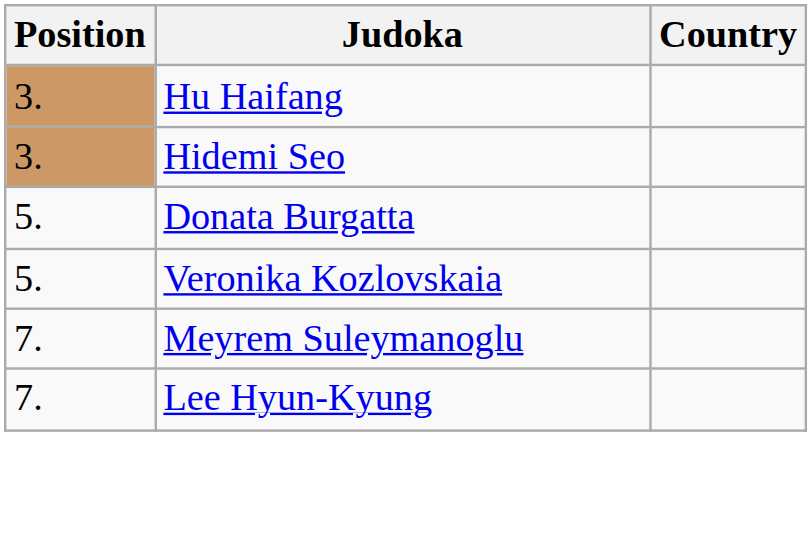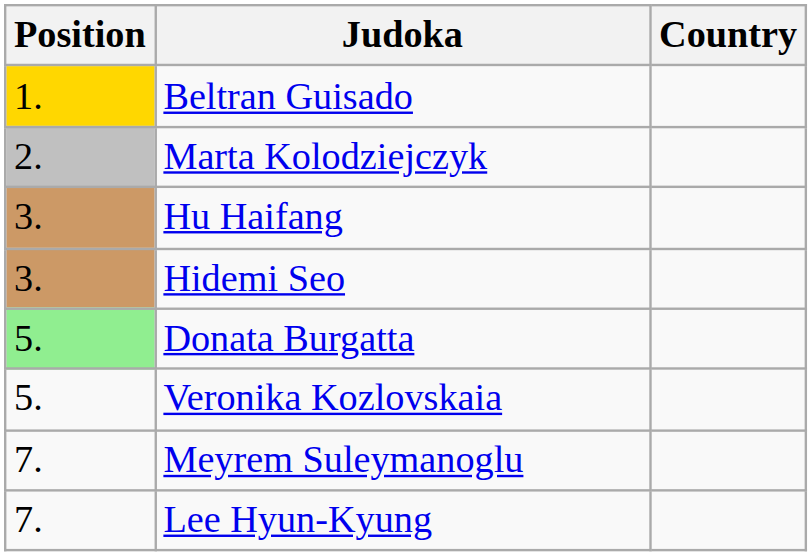 <table class=wikitable>
 <tr>
 <th width=10>Position</th>
 <th width=200>Judoka</th>
 <th width=10>Country</th>
+</tr>
+<tr>
+<td bgcolor=gold>1.</td>
+<td><a href='#'>Beltran Guisado</a></td>
+<td></td>
+</tr>
+<tr>
+<td bgcolor="silver">2.</td>
+<td><a href='#'>Marta Kolodziejczyk</a></td>
+<td></td>
 </tr>
 <tr>
 <td bgcolor="CC9966">3.</td>
 <td><a href='#'>Hu Haifang</a></td>
 <td></td>
 </tr>
 <tr>
 <td bgcolor="CC9966">3.</td>
 <td><a href='#'>Hidemi Seo</a></td>
 <td></td>
 </tr>
 <tr>
-<td>5.</td>
+<td style="background: lightgreen;">5.</td>
 <td><a href='#'>Donata Burgatta</a></td>
 <td></td>
 </tr>
 <tr>
 <td>5.</td>
 <td><a href='#'>Veronika Kozlovskaia</a></td>
 <td></td>
 </tr>
 <tr>
 <td>7.</td>
 <td><a href='#'>Meyrem Suleymanoglu</a></td>
 <td></td>
 </tr>
 <tr>
 <td>7.</td>
 <td><a href='#'>Lee Hyun-Kyung</a></td>
 <td></td>
 </tr>
 </table>
